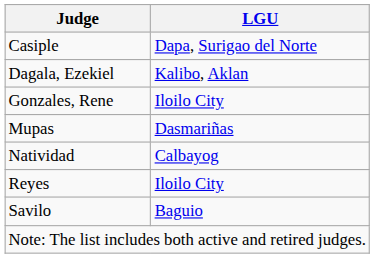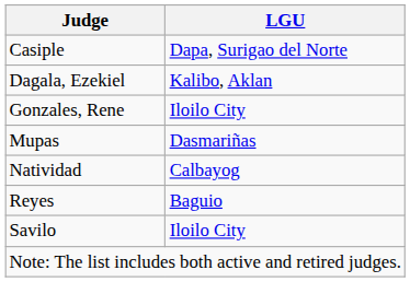 <table class="wikitable sortable" style="margin:1em auto; font-size: 95%;">
 <tr>
 <th>Judge</th>
 <th><a href='#'>LGU</a></th>
 </tr>
 <tr>
 <td>Casiple</td>
 <td><a href='#'>Dapa</a>, <a href='#'>Surigao del Norte</a></td>
 </tr>
 <tr>
 <td>Dagala, Ezekiel</td>
 <td><a href='#'>Kalibo</a>, <a href='#'>Aklan</a></td>
 </tr>
 <tr>
 <td>Gonzales, Rene</td>
 <td><a href='#'>Iloilo City</a></td>
 </tr>
 <tr>
 <td>Mupas</td>
 <td><a href='#'>Dasmariñas</a></td>
 </tr>
 <tr>
 <td>Natividad</td>
 <td><a href='#'>Calbayog</a></td>
 </tr>
 <tr>
 <td>Reyes</td>
-<td><a href='#'>Iloilo City</a></td>
+<td><a href='#'>Baguio</a></td>
 </tr>
 <tr>
 <td>Savilo</td>
-<td><a href='#'>Baguio</a></td>
+<td><a href='#'>Iloilo City</a></td>
 </tr>
 <tr class="sortbottom">
 <td colspan="3" align="left">Note: The list includes both active and retired judges.</td>
 </tr>
 </table>
